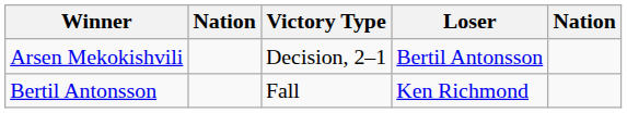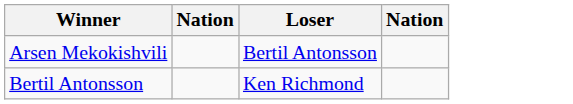 <table class="wikitable sortable" style="text-align:left;">
 <tr>
 <th>Winner</th>
 <th>Nation</th>
-<th>Victory Type</th>
 <th>Loser</th>
 <th>Nation</th>
 </tr>
 <tr>
 <td><a href='#'>Arsen Mekokishvili</a></td>
 <td></td>
-<td>Decision, 2–1</td>
 <td><a href='#'>Bertil Antonsson</a></td>
 <td></td>
 </tr>
 <tr>
 <td><a href='#'>Bertil Antonsson</a></td>
 <td></td>
-<td>Fall</td>
 <td><a href='#'>Ken Richmond</a></td>
 <td></td>
 </tr>
 </table>
